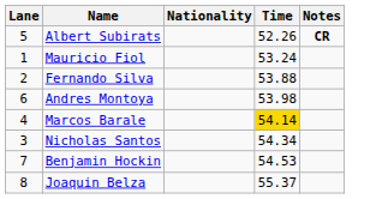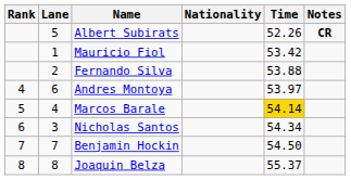 <table class="wikitable sortable" style="text-align:center">
 <tr>
+<th>Rank</th>
 <th>Lane</th>
 <th>Name</th>
 <th>Nationality</th>
 <th>Time</th>
 <th>Notes</th>
 </tr>
 <tr>
+<td></td>
 <td>5</td>
 <td align=left><a href='#'>Albert Subirats</a></td>
 <td align=left></td>
 <td>52.26</td>
 <td><strong>CR</strong></td>
 </tr>
 <tr>
+<td></td>
 <td>1</td>
 <td align=left><a href='#'>Mauricio Fiol</a></td>
 <td align=left></td>
-<td>53.24</td>
+<td>53.42</td>
 <td></td>
 </tr>
 <tr>
+<td></td>
 <td>2</td>
 <td align=left><a href='#'>Fernando Silva</a></td>
 <td align=left></td>
 <td>53.88</td>
 <td></td>
 </tr>
 <tr>
+<td>4</td>
 <td>6</td>
 <td align=left><a href='#'>Andres Montoya</a></td>
 <td align=left></td>
-<td>53.98</td>
+<td>53.97</td>
 <td></td>
 </tr>
 <tr>
+<td>5</td>
 <td>4</td>
 <td align=left><a href='#'>Marcos Barale</a></td>
 <td align=left></td>
 <td style="background: gold;">54.14</td>
 <td></td>
 </tr>
 <tr>
+<td>6</td>
 <td>3</td>
 <td align=left><a href='#'>Nicholas Santos</a></td>
 <td align=left></td>
 <td>54.34</td>
 <td></td>
 </tr>
 <tr>
 <td>7</td>
+<td>7</td>
 <td align=left><a href='#'>Benjamin Hockin</a></td>
 <td align=left></td>
-<td>54.53</td>
+<td>54.50</td>
 <td></td>
 </tr>
 <tr>
+<td>8</td>
 <td>8</td>
 <td align=left><a href='#'>Joaquin Belza</a></td>
 <td align=left></td>
 <td>55.37</td>
 <td></td>
 </tr>
 </table>
